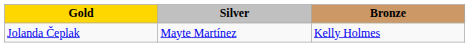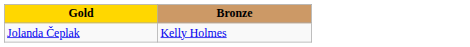 <table class="wikitable" style="text-align:left">
 <tr align="center">
 <td width=200 bgcolor=gold><strong>Gold</strong></td>
-<td width=200 bgcolor=silver><strong>Silver</strong></td>
 <td width=200 bgcolor=CC9966><strong>Bronze</strong></td>
 </tr>
 <tr>
 <td><a href='#'>Jolanda Čeplak</a><br><em></em></td>
-<td><a href='#'>Mayte Martínez</a><br><em></em></td>
 <td><a href='#'>Kelly Holmes</a><br><em></em></td>
 </tr>
 </table>
